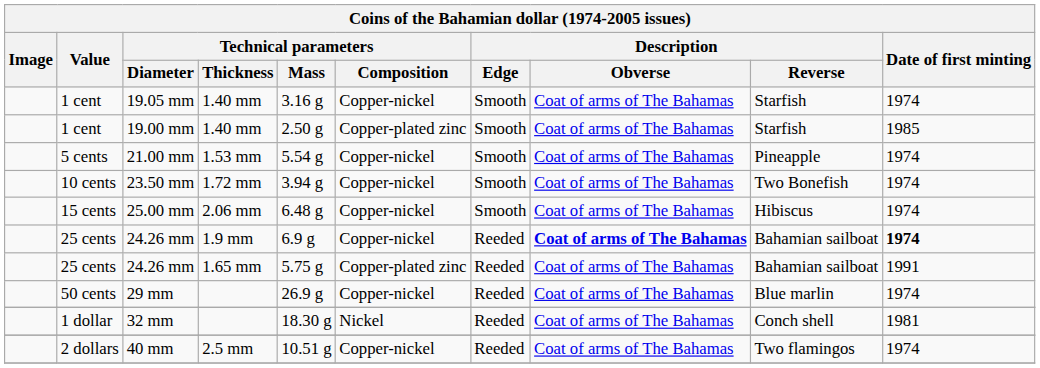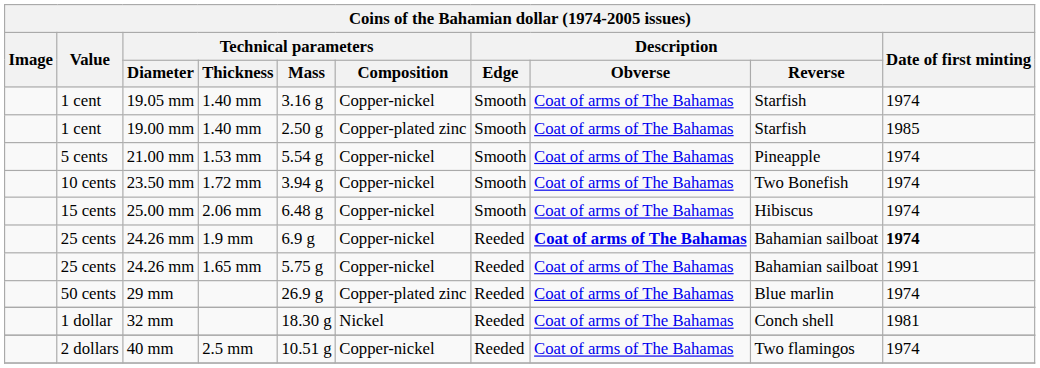 <table class="wikitable" style="font-size: 90%">
 <tr>
 <th colspan="10">Coins of the Bahamian dollar (1974-2005 issues)</th>
 </tr>
 <tr>
 <th rowspan="2">Image</th>
 <th rowspan="2">Value</th>
 <th colspan="4">Technical parameters</th>
 <th colspan="3">Description</th>
 <th rowspan="2">Date of first minting</th>
 </tr>
 <tr>
 <th>Diameter</th>
 <th>Thickness</th>
 <th>Mass</th>
 <th>Composition</th>
 <th>Edge</th>
 <th>Obverse</th>
 <th>Reverse</th>
 </tr>
 <tr>
 <td></td>
 <td>1 cent</td>
 <td>19.05 mm</td>
 <td>1.40 mm</td>
 <td>3.16 g</td>
 <td>Copper-nickel</td>
 <td>Smooth</td>
 <td><a href='#'>Coat of arms of The Bahamas</a></td>
 <td>Starfish</td>
 <td>1974</td>
 </tr>
 <tr>
 <td></td>
 <td>1 cent</td>
 <td>19.00 mm</td>
 <td>1.40 mm</td>
 <td>2.50 g</td>
 <td>Copper-plated zinc</td>
 <td>Smooth</td>
 <td><a href='#'>Coat of arms of The Bahamas</a></td>
 <td>Starfish</td>
 <td>1985</td>
 </tr>
 <tr>
 <td></td>
 <td>5 cents</td>
 <td>21.00 mm</td>
 <td>1.53 mm</td>
 <td>5.54 g</td>
 <td>Copper-nickel</td>
 <td>Smooth</td>
 <td><a href='#'>Coat of arms of The Bahamas</a></td>
 <td>Pineapple</td>
 <td>1974</td>
 </tr>
 <tr>
 <td></td>
 <td>10 cents</td>
 <td>23.50 mm</td>
 <td>1.72 mm</td>
 <td>3.94 g</td>
 <td>Copper-nickel</td>
 <td>Smooth</td>
 <td><a href='#'>Coat of arms of The Bahamas</a></td>
 <td>Two Bonefish</td>
 <td>1974</td>
 </tr>
 <tr>
 <td></td>
 <td>15 cents</td>
 <td>25.00 mm</td>
 <td>2.06 mm</td>
 <td>6.48 g</td>
 <td>Copper-nickel</td>
 <td>Smooth</td>
 <td><a href='#'>Coat of arms of The Bahamas</a></td>
 <td>Hibiscus</td>
 <td>1974</td>
 </tr>
 <tr>
 <td></td>
 <td>25 cents</td>
 <td>24.26 mm</td>
 <td>1.9 mm</td>
 <td>6.9 g</td>
 <td>Copper-nickel</td>
 <td>Reeded</td>
 <td><strong><a href='#'>Coat of arms of The Bahamas</a></strong></td>
 <td>Bahamian sailboat</td>
 <td><strong>1974</strong></td>
 </tr>
 <tr>
 <td></td>
 <td>25 cents</td>
 <td>24.26 mm</td>
 <td>1.65 mm</td>
 <td>5.75 g</td>
-<td>Copper-plated zinc</td>
+<td>Copper-nickel</td>
 <td>Reeded</td>
 <td><a href='#'>Coat of arms of The Bahamas</a></td>
 <td>Bahamian sailboat</td>
 <td>1991</td>
 </tr>
 <tr>
 <td></td>
 <td>50 cents</td>
 <td>29 mm</td>
 <td></td>
 <td>26.9 g</td>
-<td>Copper-nickel</td>
+<td>Copper-plated zinc</td>
 <td>Reeded</td>
 <td><a href='#'>Coat of arms of The Bahamas</a></td>
 <td>Blue marlin</td>
 <td>1974</td>
 </tr>
 <tr>
 </tr>
 <tr>
 <td></td>
 <td>1 dollar</td>
 <td>32 mm</td>
 <td></td>
 <td>18.30 g</td>
 <td>Nickel</td>
 <td>Reeded</td>
 <td><a href='#'>Coat of arms of The Bahamas</a></td>
 <td>Conch shell</td>
 <td>1981</td>
 </tr>
 <tr>
 </tr>
 <tr>
 <td></td>
 <td>2 dollars</td>
 <td>40 mm</td>
 <td>2.5 mm</td>
 <td>10.51 g</td>
 <td>Copper-nickel</td>
 <td>Reeded</td>
 <td><a href='#'>Coat of arms of The Bahamas</a></td>
 <td>Two flamingos</td>
 <td>1974</td>
 </tr>
 <tr>
 </tr>
 </table>
